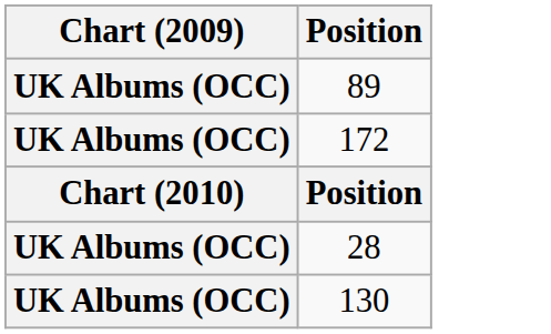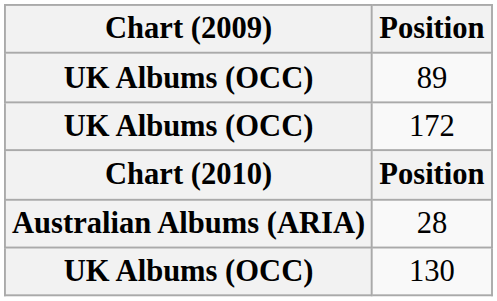 <table class="wikitable plainrowheaders" style="text-align:center">
 <tr>
 <th scope="col">Chart (2009)</th>
 <th scope="col">Position</th>
 </tr>
 <tr>
 <th scope="row">UK Albums (OCC)</th>
 <td>89</td>
 </tr>
 <tr>
 <th scope="row">UK Albums (OCC)</th>
 <td>172</td>
 </tr>
 <tr>
 <th scope="col">Chart (2010)</th>
 <th scope="col">Position</th>
 </tr>
 <tr>
-<th scope="row">UK Albums (OCC)</th>
+<th scope="row">Australian Albums (ARIA)</th>
 <td>28</td>
 </tr>
 <tr>
 <th scope="row">UK Albums (OCC)</th>
 <td>130</td>
 </tr>
 </table>
